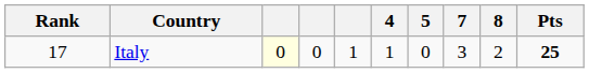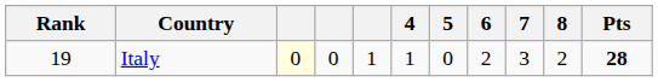 <table class="wikitable" style="width:50%; font-size:90%; text-align:center;">
 <tr>
 <th>Rank</th>
 <th>Country</th>
 <th></th>
 <th></th>
 <th></th>
 <th>4</th>
 <th>5</th>
+<th>6</th>
 <th>7</th>
 <th>8</th>
 <th>Pts</th>
 </tr>
 <tr>
-<td>17</td>
+<td>19</td>
 <td align=left> <a href='#'>Italy</a></td>
 <td style="background: lightyellow;">0</td>
 <td>0</td>
 <td>1</td>
 <td>1</td>
 <td>0</td>
+<td>2</td>
 <td>3</td>
 <td>2</td>
-<td><strong>25</strong></td>
+<td><strong>28</strong></td>
 </tr>
 </table>
